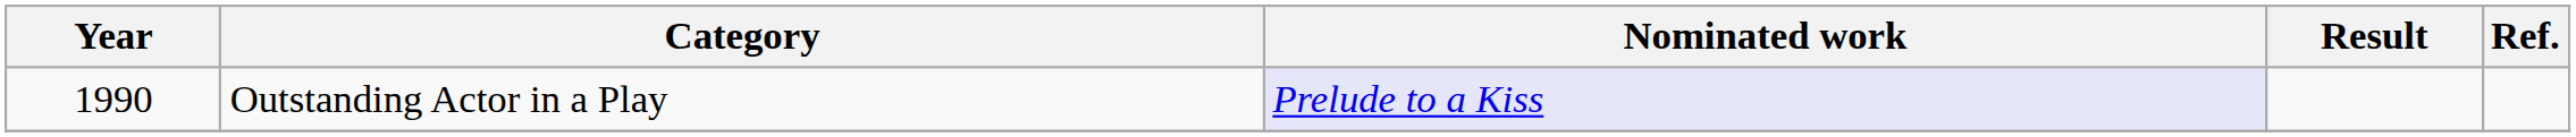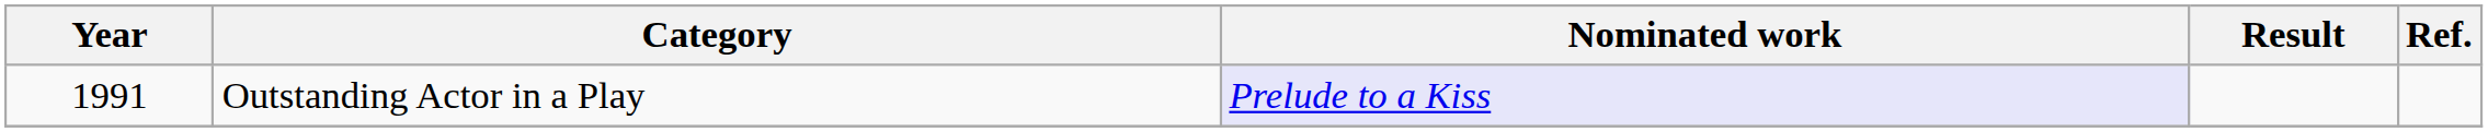 <table class=wikitable>
 <tr>
 <th scope="col" style="width:5em;">Year</th>
 <th scope="col" style="width:26em;">Category</th>
 <th scope="col" style="width:25em;">Nominated work</th>
 <th scope="col" style="width:5em;">Result</th>
 <th>Ref.</th>
 </tr>
 <tr>
-<td style="text-align:center;">1990</td>
+<td style="text-align:center;">1991</td>
 <td>Outstanding Actor in a Play</td>
 <td style="background: lavender;"><em><a href='#'>Prelude to a Kiss</a></em></td>
 <td></td>
 <td></td>
 </tr>
 <tr>
 </tr>
 </table>
